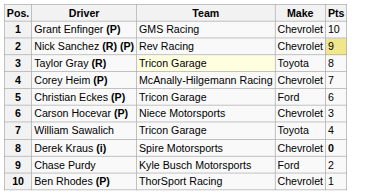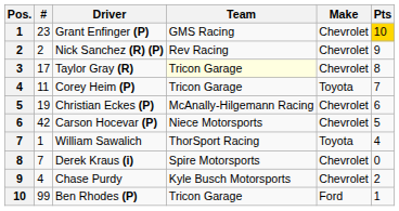 <table class="wikitable" style="font-size:95%">
 <tr>
 <th>Pos.</th>
+<th>#</th>
 <th>Driver</th>
 <th>Team</th>
 <th>Make</th>
 <th>Pts</th>
 </tr>
 <tr>
 <th>1</th>
+<td>23</td>
 <td>Grant Enfinger <strong>(P)</strong></td>
 <td>GMS Racing</td>
 <td>Chevrolet</td>
-<td>10</td>
+<td style="background: gold;">10</td>
 </tr>
 <tr>
 <th>2</th>
+<td>2</td>
 <td>Nick Sanchez <strong>(R) (P)</strong></td>
 <td>Rev Racing</td>
 <td>Chevrolet</td>
-<td style="background: khaki;">9</td>
+<td>9</td>
 </tr>
 <tr>
 <th>3</th>
+<td>17</td>
 <td>Taylor Gray <strong>(R)</strong></td>
 <td style="background: lightyellow;">Tricon Garage</td>
-<td>Toyota</td>
+<td>Chevrolet</td>
 <td>8</td>
 </tr>
 <tr>
 <th>4</th>
+<td>11</td>
 <td>Corey Heim <strong>(P)</strong></td>
-<td>McAnally-Hilgemann Racing</td>
-<td>Chevrolet</td>
+<td>Tricon Garage</td>
+<td>Toyota</td>
 <td>7</td>
 </tr>
 <tr>
 <th>5</th>
+<td>19</td>
 <td>Christian Eckes <strong>(P)</strong></td>
-<td>Tricon Garage</td>
-<td>Ford</td>
+<td>McAnally-Hilgemann Racing</td>
+<td>Chevrolet</td>
 <td>6</td>
 </tr>
 <tr>
 <th>6</th>
+<td>42</td>
 <td>Carson Hocevar <strong>(P)</strong></td>
 <td>Niece Motorsports</td>
 <td>Chevrolet</td>
-<td>3</td>
+<td>5</td>
 </tr>
 <tr>
 <th>7</th>
+<td>1</td>
 <td>William Sawalich</td>
-<td>Tricon Garage</td>
+<td>ThorSport Racing</td>
 <td>Toyota</td>
 <td>4</td>
 </tr>
 <tr>
 <th>8</th>
+<td>7</td>
 <td>Derek Kraus <strong>(i)</strong></td>
 <td>Spire Motorsports</td>
 <td>Chevrolet</td>
-<td><strong>0</strong></td>
+<td>0</td>
 </tr>
 <tr>
 <th>9</th>
+<td>4</td>
 <td>Chase Purdy</td>
 <td>Kyle Busch Motorsports</td>
-<td>Ford</td>
+<td>Chevrolet</td>
 <td>2</td>
 </tr>
 <tr>
 <th>10</th>
+<td>99</td>
 <td>Ben Rhodes <strong>(P)</strong></td>
-<td>ThorSport Racing</td>
-<td>Chevrolet</td>
+<td>Tricon Garage</td>
+<td>Ford</td>
 <td>1</td>
 </tr>
 </table>
